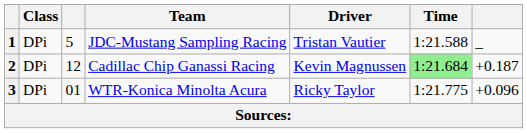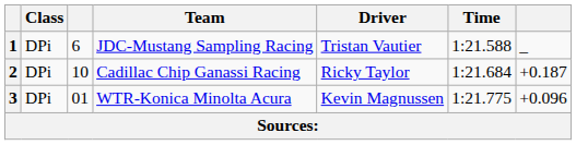 <table class="wikitable">
 <tr>
 <th scope="col"></th>
 <th scope="col">Class</th>
 <th scope="col"></th>
 <th scope="col">Team</th>
 <th scope="col">Driver</th>
 <th scope="col">Time</th>
 <th scope="col"></th>
 </tr>
 <tr>
 <th scope="row">1</th>
 <td>DPi</td>
-<td>5</td>
+<td>6</td>
 <td><a href='#'>JDC-Mustang Sampling Racing</a></td>
 <td><a href='#'>Tristan Vautier</a></td>
 <td>1:21.588</td>
 <td>_</td>
 </tr>
 <tr>
 <th scope="row">2</th>
 <td>DPi</td>
-<td>12</td>
+<td>10</td>
 <td><a href='#'>Cadillac Chip Ganassi Racing</a></td>
-<td><a href='#'>Kevin Magnussen</a></td>
-<td style="background: lightgreen;">1:21.684</td>
+<td><a href='#'>Ricky Taylor</a></td>
+<td>1:21.684</td>
 <td>+0.187</td>
 </tr>
 <tr>
 <th scope="row">3</th>
 <td>DPi</td>
 <td>01</td>
 <td><a href='#'>WTR-Konica Minolta Acura</a></td>
-<td><a href='#'>Ricky Taylor</a></td>
+<td><a href='#'>Kevin Magnussen</a></td>
 <td>1:21.775</td>
 <td>+0.096</td>
 </tr>
 <tr>
 <th colspan="7">Sources:</th>
 </tr>
 </table>
